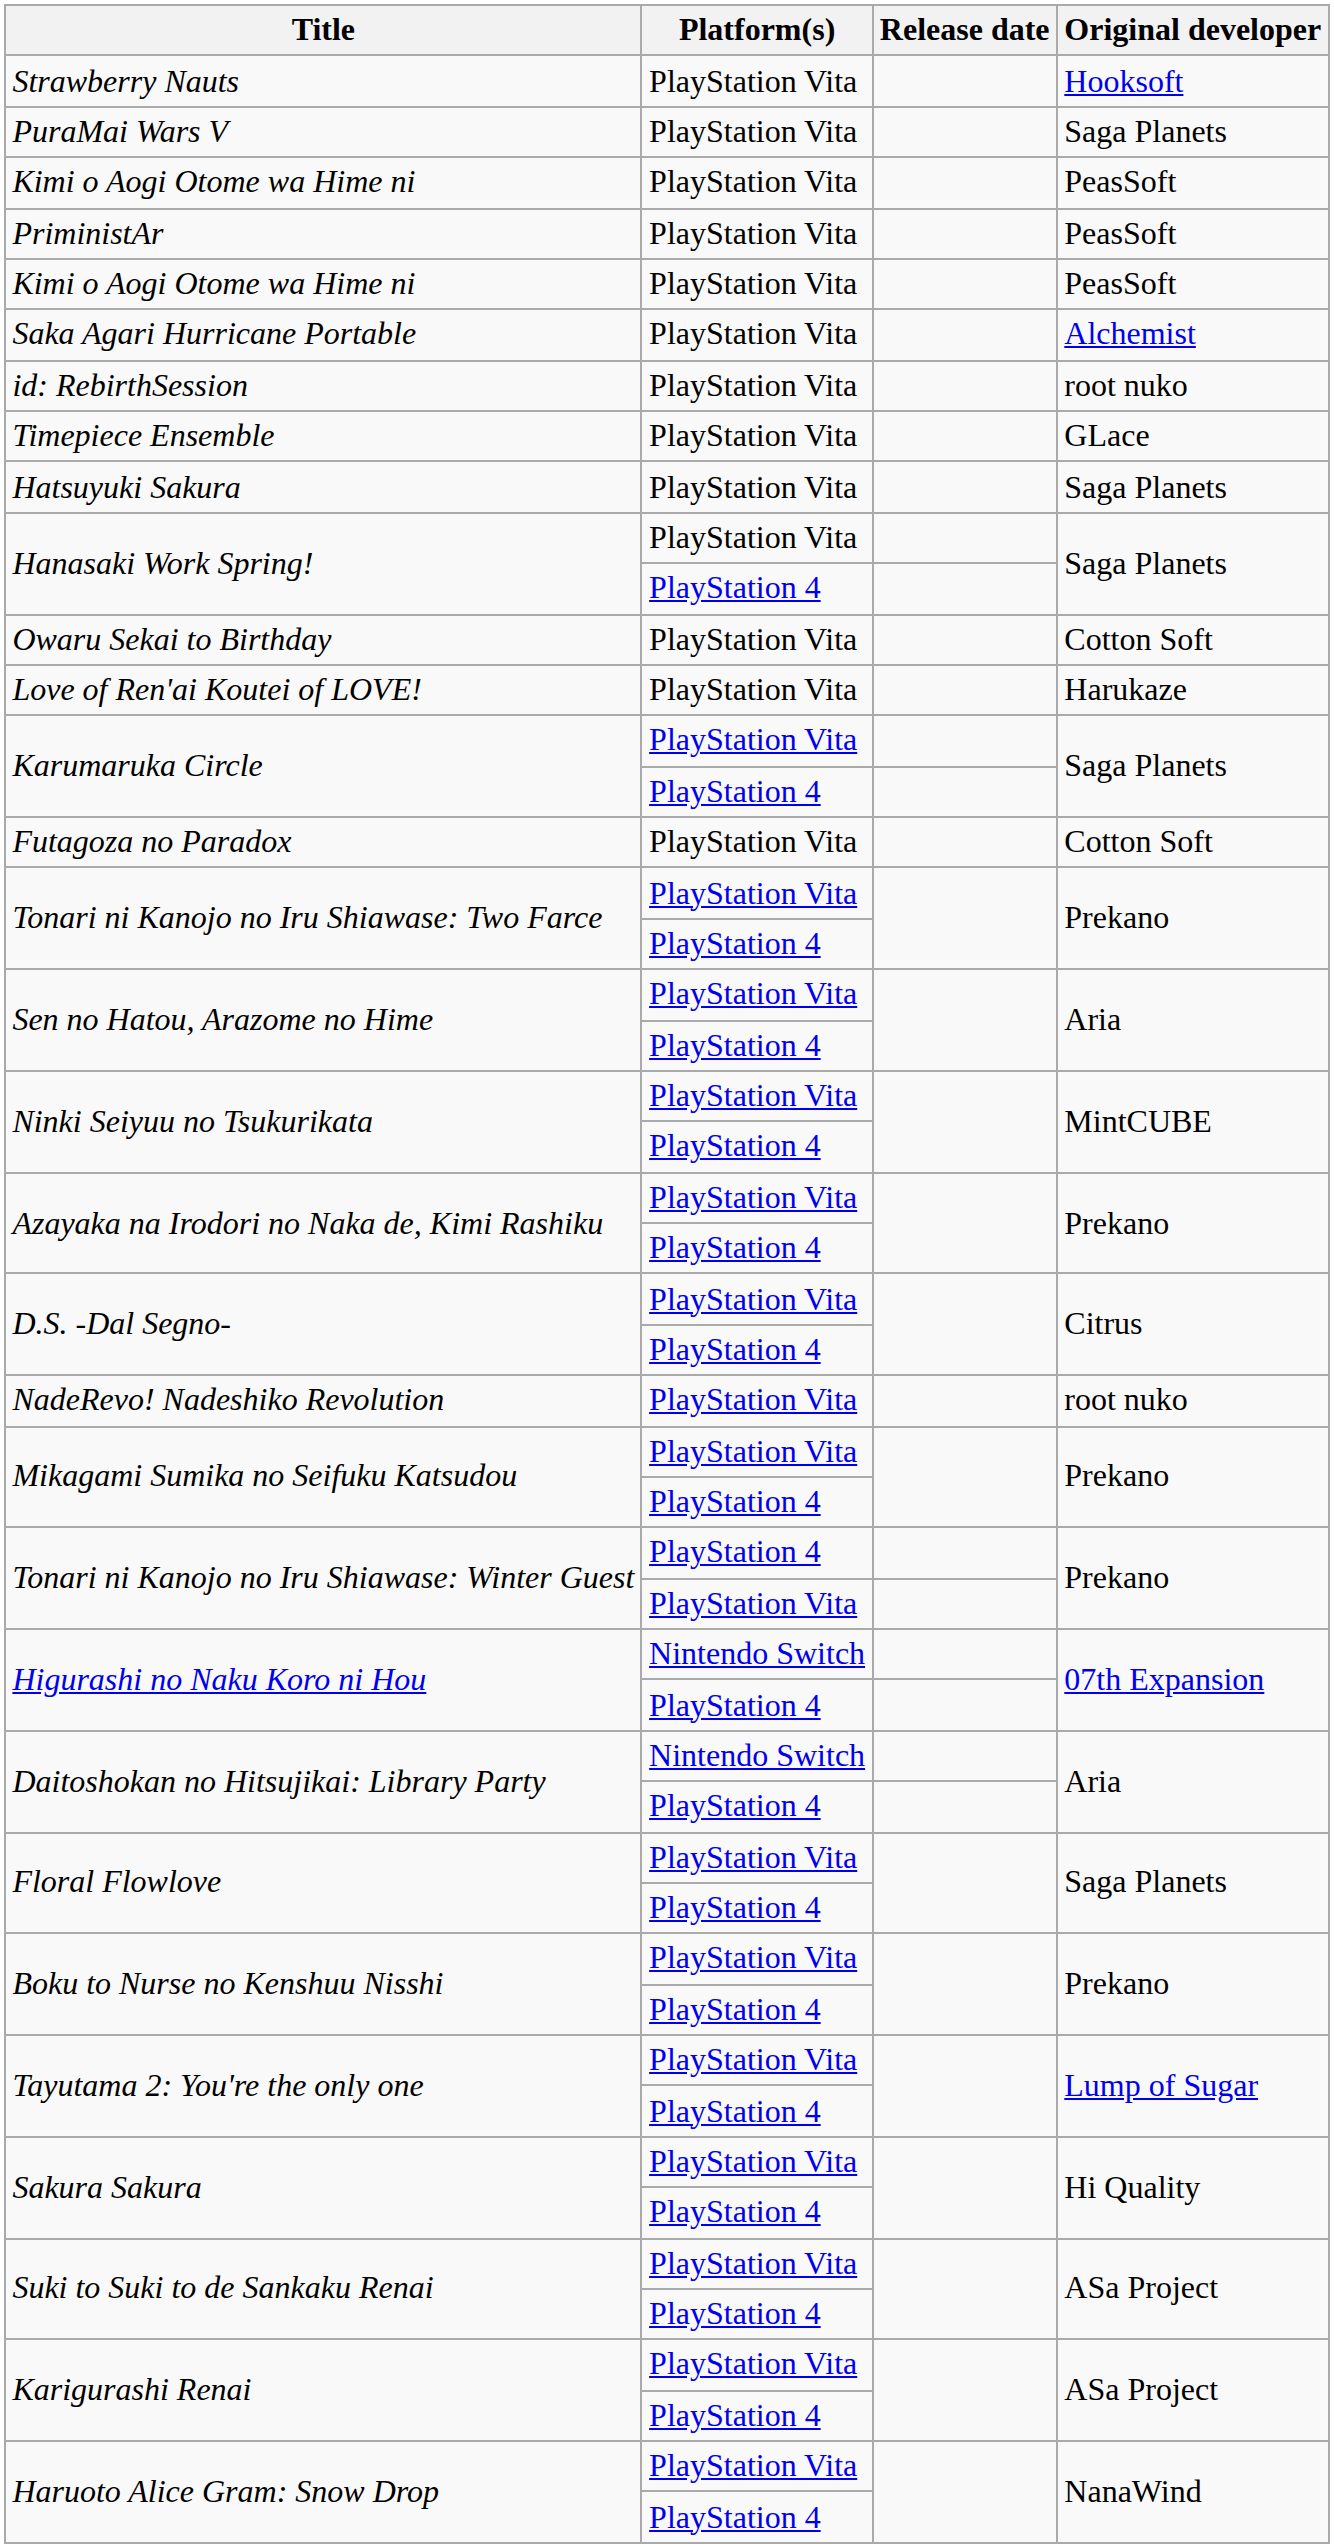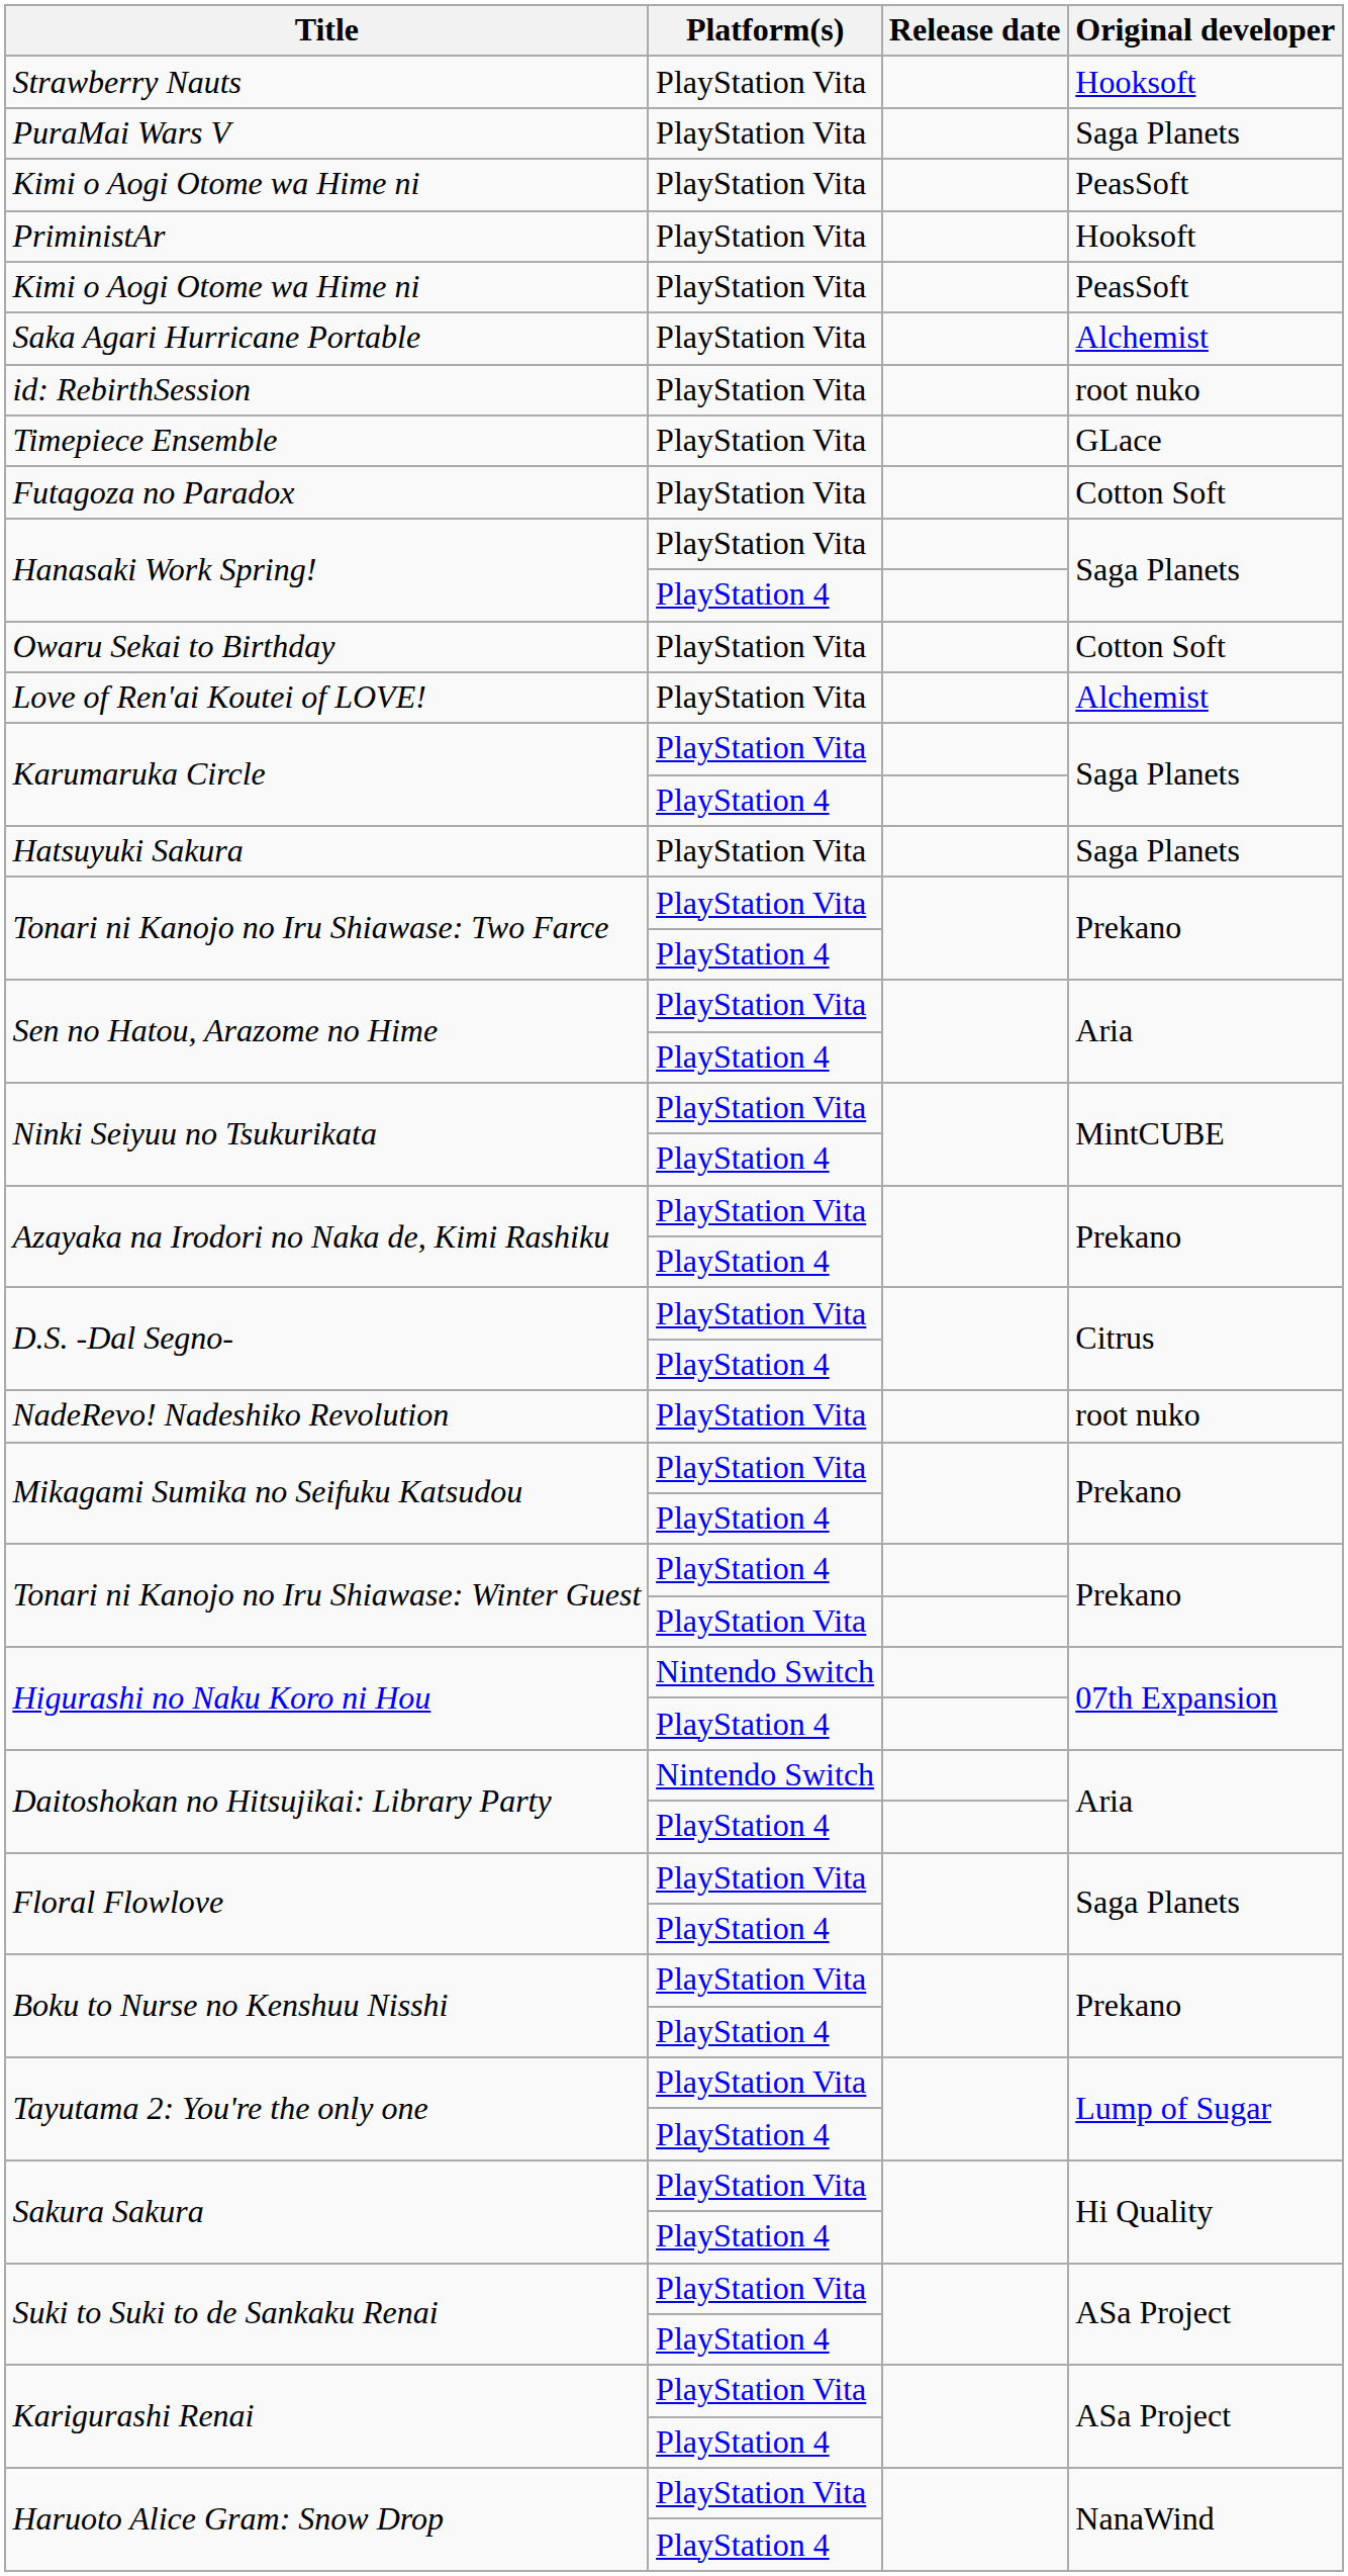 <table class="wikitable sortable" width="auto">
 <tr>
 <th>Title</th>
 <th>Platform(s)</th>
 <th>Release date</th>
 <th>Original developer</th>
 </tr>
 <tr>
 <td><em>Strawberry Nauts</em></td>
 <td>PlayStation Vita</td>
 <td></td>
 <td><a href='#'>Hooksoft</a></td>
 </tr>
 <tr>
 <td><em>PuraMai Wars V</em></td>
 <td>PlayStation Vita</td>
 <td></td>
 <td>Saga Planets</td>
 </tr>
 <tr>
 <td><em>Kimi o Aogi Otome wa Hime ni</em></td>
 <td>PlayStation Vita</td>
 <td></td>
 <td>PeasSoft</td>
 </tr>
 <tr>
 <td><em>PriministAr</em></td>
 <td>PlayStation Vita</td>
 <td></td>
-<td>PeasSoft</td>
+<td>Hooksoft</td>
 </tr>
 <tr>
 <td><em>Kimi o Aogi Otome wa Hime ni</em></td>
 <td>PlayStation Vita</td>
 <td></td>
 <td>PeasSoft</td>
 </tr>
 <tr>
 <td><em>Saka Agari Hurricane Portable</em></td>
 <td>PlayStation Vita</td>
 <td></td>
 <td><a href='#'>Alchemist</a></td>
 </tr>
 <tr>
 <td><em>id: RebirthSession</em></td>
 <td>PlayStation Vita</td>
 <td></td>
 <td>root nuko</td>
 </tr>
 <tr>
 <td><em>Timepiece Ensemble</em></td>
 <td>PlayStation Vita</td>
 <td></td>
 <td>GLace</td>
 </tr>
 <tr>
-<td><em>Hatsuyuki Sakura</em></td>
+<td><em>Futagoza no Paradox</em></td>
 <td>PlayStation Vita</td>
 <td></td>
-<td>Saga Planets</td>
+<td>Cotton Soft</td>
 </tr>
 <tr>
 <td scope="row" rowspan="2"><em>Hanasaki Work Spring!</em></td>
 <td>PlayStation Vita</td>
 <td></td>
 <td scope="row" rowspan="2">Saga Planets</td>
 </tr>
 <tr>
 <td><a href='#'>PlayStation 4</a></td>
 <td></td>
 </tr>
 <tr>
 <td><em>Owaru Sekai to Birthday</em></td>
 <td>PlayStation Vita</td>
 <td></td>
 <td>Cotton Soft</td>
 </tr>
 <tr>
 <td><em>Love of Ren'ai Koutei of LOVE!</em></td>
 <td>PlayStation Vita</td>
 <td></td>
-<td>Harukaze</td>
+<td><a href='#'>Alchemist</a></td>
 </tr>
 <tr>
 <td scope="row" rowspan="2"><em>Karumaruka Circle</em></td>
 <td><a href='#'>PlayStation Vita</a></td>
 <td></td>
 <td scope="row" rowspan="2">Saga Planets</td>
 </tr>
 <tr>
 <td><a href='#'>PlayStation 4</a></td>
 <td></td>
 </tr>
 <tr>
-<td><em>Futagoza no Paradox</em></td>
+<td><em>Hatsuyuki Sakura</em></td>
 <td>PlayStation Vita</td>
 <td></td>
-<td>Cotton Soft</td>
+<td>Saga Planets</td>
 </tr>
 <tr>
 <td scope="row" rowspan="2"><em>Tonari ni Kanojo no Iru Shiawase: Two Farce</em></td>
 <td><a href='#'>PlayStation Vita</a></td>
 <td scope="row" rowspan="2"></td>
 <td scope="row" rowspan="2">Prekano</td>
 </tr>
 <tr>
 <td><a href='#'>PlayStation 4</a></td>
 </tr>
 <tr>
 <td scope="row" rowspan="2"><em>Sen no Hatou, Arazome no Hime</em></td>
 <td><a href='#'>PlayStation Vita</a></td>
 <td scope="row" rowspan="2"></td>
 <td scope="row" rowspan="2">Aria</td>
 </tr>
 <tr>
 <td><a href='#'>PlayStation 4</a></td>
 </tr>
 <tr>
 <td scope="row" rowspan="2"><em>Ninki Seiyuu no Tsukurikata</em></td>
 <td><a href='#'>PlayStation Vita</a></td>
 <td scope="row" rowspan="2"></td>
 <td scope="row" rowspan="2">MintCUBE</td>
 </tr>
 <tr>
 <td><a href='#'>PlayStation 4</a></td>
 </tr>
 <tr>
 <td scope="row" rowspan="2"><em>Azayaka na Irodori no Naka de, Kimi Rashiku</em></td>
 <td><a href='#'>PlayStation Vita</a></td>
 <td scope="row" rowspan="2"></td>
 <td scope="row" rowspan="2">Prekano</td>
 </tr>
 <tr>
 <td><a href='#'>PlayStation 4</a></td>
 </tr>
 <tr>
 <td scope="row" rowspan="2"><em>D.S. -Dal Segno-</em></td>
 <td><a href='#'>PlayStation Vita</a></td>
 <td scope="row" rowspan="2"></td>
 <td scope="row" rowspan="2">Citrus</td>
 </tr>
 <tr>
 <td><a href='#'>PlayStation 4</a></td>
 </tr>
 <tr>
 <td><em>NadeRevo! Nadeshiko Revolution</em></td>
 <td><a href='#'>PlayStation Vita</a></td>
 <td></td>
 <td>root nuko</td>
 </tr>
 <tr>
 <td scope="row" rowspan="2"><em>Mikagami Sumika no Seifuku Katsudou</em></td>
 <td><a href='#'>PlayStation Vita</a></td>
 <td scope="row" rowspan="2"></td>
 <td scope="row" rowspan="2">Prekano</td>
 </tr>
 <tr>
 <td><a href='#'>PlayStation 4</a></td>
 </tr>
 <tr>
 <td scope="row" rowspan="2"><em>Tonari ni Kanojo no Iru Shiawase: Winter Guest</em></td>
 <td><a href='#'>PlayStation 4</a></td>
 <td></td>
 <td scope="row" rowspan="2">Prekano</td>
 </tr>
 <tr>
 <td><a href='#'>PlayStation Vita</a></td>
 <td></td>
 </tr>
 <tr>
 <td scope="row" rowspan="2"><em><a href='#'>Higurashi no Naku Koro ni Hou</a></em></td>
 <td><a href='#'>Nintendo Switch</a></td>
 <td></td>
 <td scope="row" rowspan="2"><a href='#'>07th Expansion</a></td>
 </tr>
 <tr>
 <td><a href='#'>PlayStation 4</a></td>
 <td></td>
 </tr>
 <tr>
 <td scope="row" rowspan="2"><em>Daitoshokan no Hitsujikai: Library Party</em></td>
 <td><a href='#'>Nintendo Switch</a></td>
 <td></td>
 <td scope="row" rowspan="2">Aria</td>
 </tr>
 <tr>
 <td><a href='#'>PlayStation 4</a></td>
 <td></td>
 </tr>
 <tr>
 <td scope="row" rowspan="2"><em>Floral Flowlove</em></td>
 <td><a href='#'>PlayStation Vita</a></td>
 <td scope="row" rowspan="2"></td>
 <td scope="row" rowspan="2">Saga Planets</td>
 </tr>
 <tr>
 <td><a href='#'>PlayStation 4</a></td>
 </tr>
 <tr>
 <td scope="row" rowspan="2"><em>Boku to Nurse no Kenshuu Nisshi</em></td>
 <td><a href='#'>PlayStation Vita</a></td>
 <td scope="row" rowspan="2"></td>
 <td scope="row" rowspan="2">Prekano</td>
 </tr>
 <tr>
 <td><a href='#'>PlayStation 4</a></td>
 </tr>
 <tr>
 <td scope="row" rowspan="2"><em>Tayutama 2: You're the only one</em></td>
 <td><a href='#'>PlayStation Vita</a></td>
 <td scope="row" rowspan="2"></td>
 <td scope="row" rowspan="2"><a href='#'>Lump of Sugar</a></td>
 </tr>
 <tr>
 <td><a href='#'>PlayStation 4</a></td>
 </tr>
 <tr>
 <td scope="row" rowspan="2"><em>Sakura Sakura</em></td>
 <td><a href='#'>PlayStation Vita</a></td>
 <td scope="row" rowspan="2"></td>
 <td scope="row" rowspan="2">Hi Quality</td>
 </tr>
 <tr>
 <td><a href='#'>PlayStation 4</a></td>
 </tr>
 <tr>
 <td scope="row" rowspan="2"><em>Suki to Suki to de Sankaku Renai</em></td>
 <td><a href='#'>PlayStation Vita</a></td>
 <td scope="row" rowspan="2"></td>
 <td scope="row" rowspan="2">ASa Project</td>
 </tr>
 <tr>
 <td><a href='#'>PlayStation 4</a></td>
 </tr>
 <tr>
 <td scope="row" rowspan="2"><em>Karigurashi Renai</em></td>
 <td><a href='#'>PlayStation Vita</a></td>
 <td scope="row" rowspan="2"></td>
 <td scope="row" rowspan="2">ASa Project</td>
 </tr>
 <tr>
 <td><a href='#'>PlayStation 4</a></td>
 </tr>
 <tr>
 <td scope="row" rowspan="2"><em>Haruoto Alice Gram: Snow Drop</em></td>
 <td><a href='#'>PlayStation Vita</a></td>
 <td scope="row" rowspan="2"></td>
 <td scope="row" rowspan="2">NanaWind</td>
 </tr>
 <tr>
 <td><a href='#'>PlayStation 4</a></td>
 </tr>
 </table>
